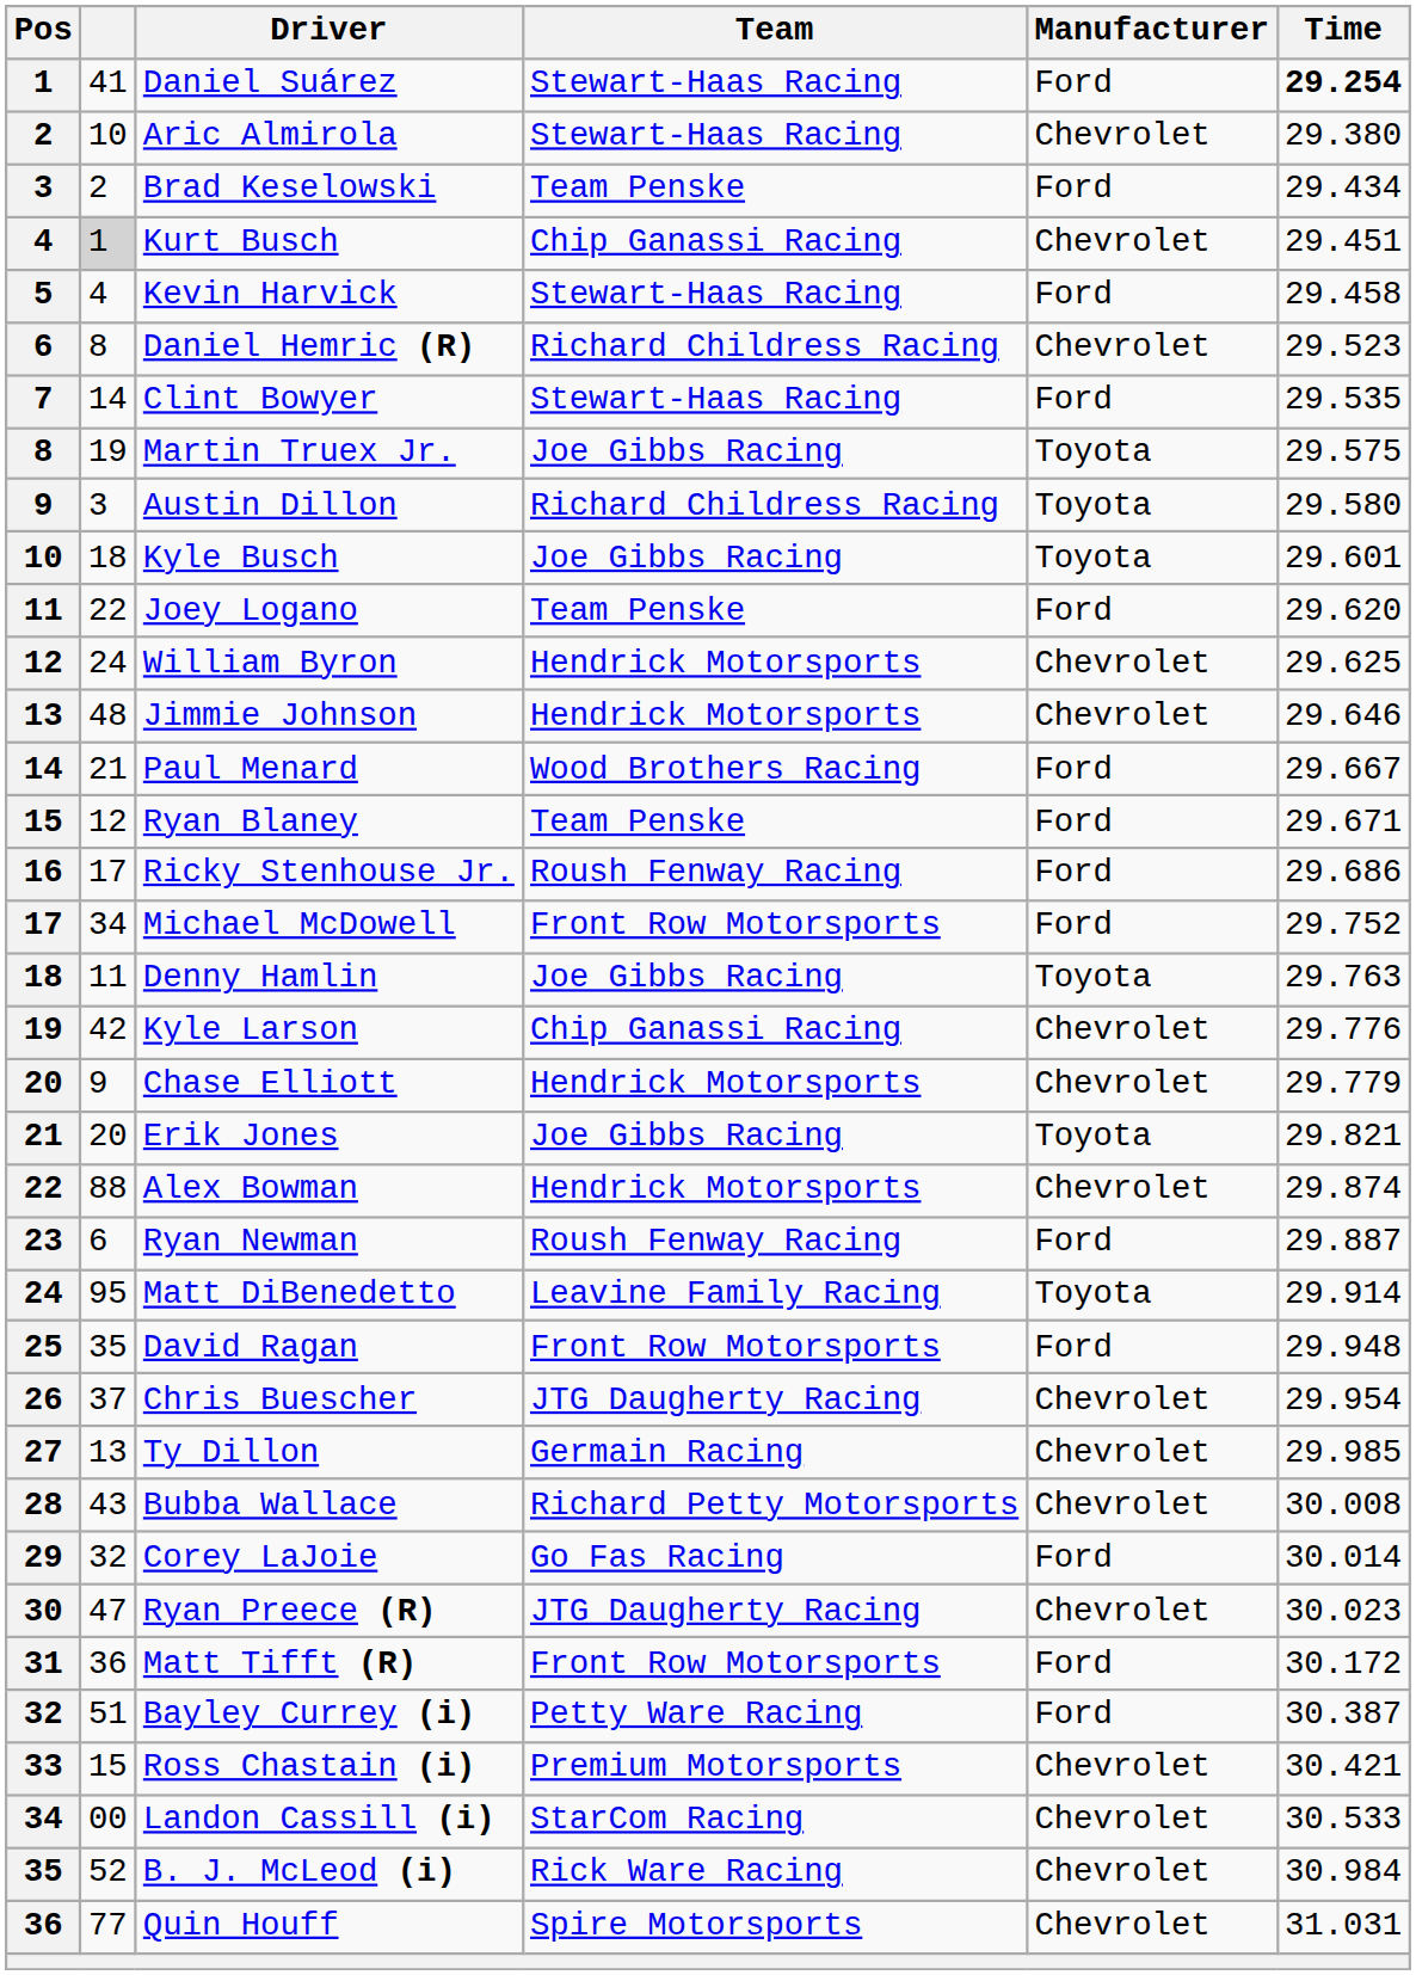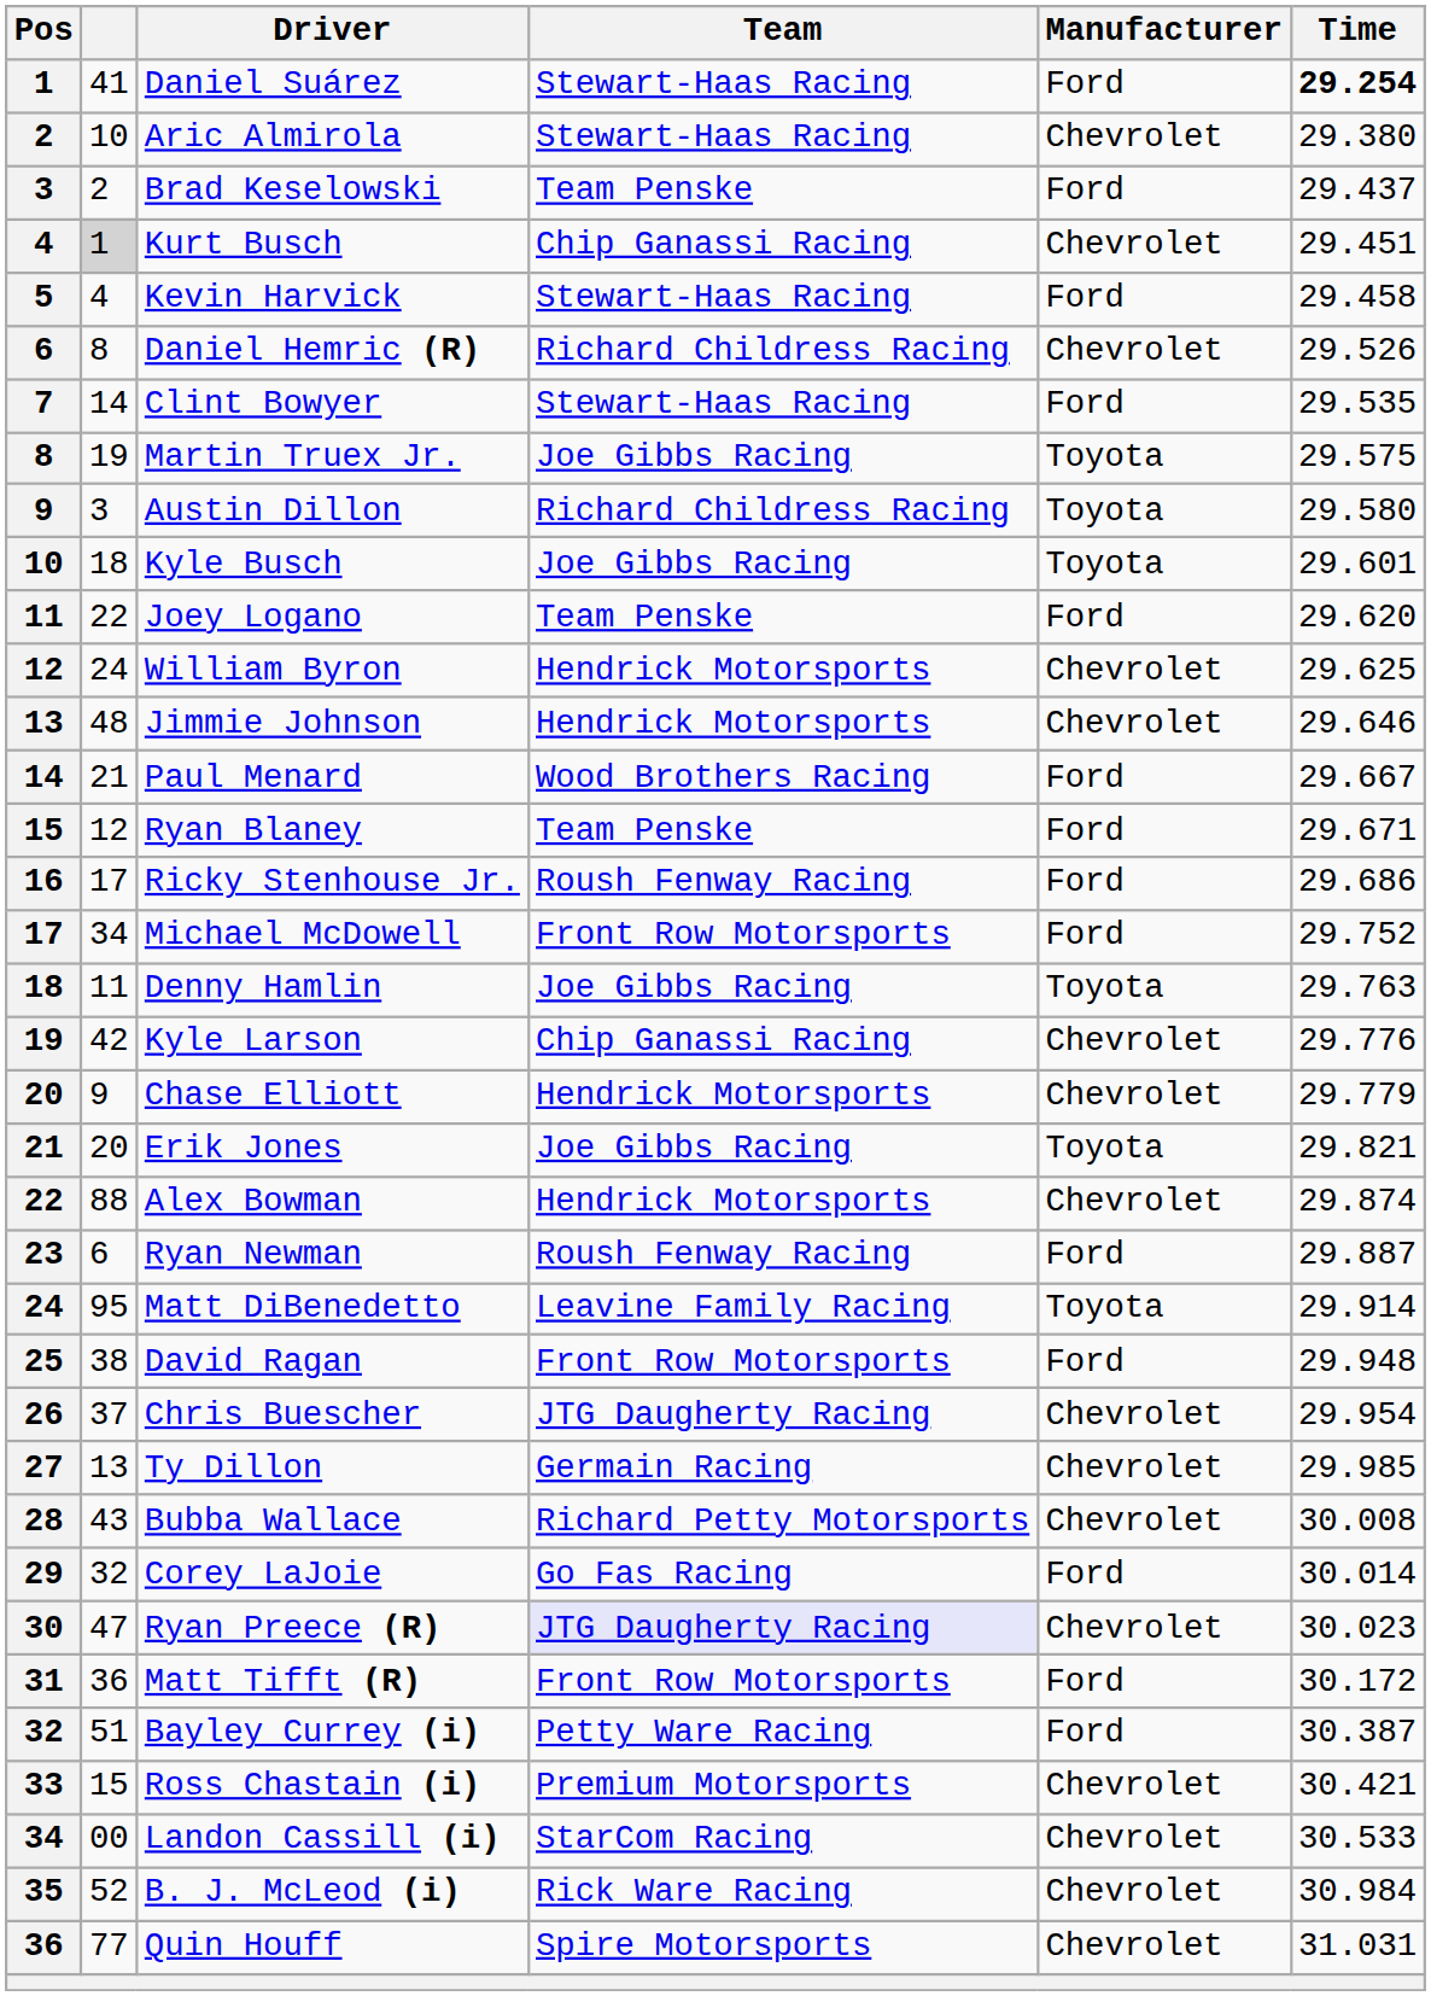 <table class="wikitable" style="font-size:95%">
 <tr>
 <th>Pos</th>
 <th></th>
 <th>Driver</th>
 <th>Team</th>
 <th>Manufacturer</th>
 <th>Time</th>
 </tr>
 <tr>
 <th>1</th>
 <td>41</td>
 <td><a href='#'>Daniel Suárez</a></td>
 <td><a href='#'>Stewart-Haas Racing</a></td>
 <td>Ford</td>
 <td><strong>29.254</strong></td>
 </tr>
 <tr>
 <th>2</th>
 <td>10</td>
 <td><a href='#'>Aric Almirola</a></td>
 <td><a href='#'>Stewart-Haas Racing</a></td>
 <td>Chevrolet</td>
 <td>29.380</td>
 </tr>
 <tr>
 <th>3</th>
 <td>2</td>
 <td><a href='#'>Brad Keselowski</a></td>
 <td><a href='#'>Team Penske</a></td>
 <td>Ford</td>
-<td>29.434</td>
+<td>29.437</td>
 </tr>
 <tr>
 <th>4</th>
 <td style="background: lightgrey;">1</td>
 <td><a href='#'>Kurt Busch</a></td>
 <td><a href='#'>Chip Ganassi Racing</a></td>
 <td>Chevrolet</td>
 <td>29.451</td>
 </tr>
 <tr>
 <th>5</th>
 <td>4</td>
 <td><a href='#'>Kevin Harvick</a></td>
 <td><a href='#'>Stewart-Haas Racing</a></td>
 <td>Ford</td>
 <td>29.458</td>
 </tr>
 <tr>
 <th>6</th>
 <td>8</td>
 <td><a href='#'>Daniel Hemric</a> <strong>(R)</strong></td>
 <td><a href='#'>Richard Childress Racing</a></td>
 <td>Chevrolet</td>
-<td>29.523</td>
+<td>29.526</td>
 </tr>
 <tr>
 <th>7</th>
 <td>14</td>
 <td><a href='#'>Clint Bowyer</a></td>
 <td><a href='#'>Stewart-Haas Racing</a></td>
 <td>Ford</td>
 <td>29.535</td>
 </tr>
 <tr>
 <th>8</th>
 <td>19</td>
 <td><a href='#'>Martin Truex Jr.</a></td>
 <td><a href='#'>Joe Gibbs Racing</a></td>
 <td>Toyota</td>
 <td>29.575</td>
 </tr>
 <tr>
 <th>9</th>
 <td>3</td>
 <td><a href='#'>Austin Dillon</a></td>
 <td><a href='#'>Richard Childress Racing</a></td>
 <td>Toyota</td>
 <td>29.580</td>
 </tr>
 <tr>
 <th>10</th>
 <td>18</td>
 <td><a href='#'>Kyle Busch</a></td>
 <td><a href='#'>Joe Gibbs Racing</a></td>
 <td>Toyota</td>
 <td>29.601</td>
 </tr>
 <tr>
 <th>11</th>
 <td>22</td>
 <td><a href='#'>Joey Logano</a></td>
 <td><a href='#'>Team Penske</a></td>
 <td>Ford</td>
 <td>29.620</td>
 </tr>
 <tr>
 <th>12</th>
 <td>24</td>
 <td><a href='#'>William Byron</a></td>
 <td><a href='#'>Hendrick Motorsports</a></td>
 <td>Chevrolet</td>
 <td>29.625</td>
 </tr>
 <tr>
 <th>13</th>
 <td>48</td>
 <td><a href='#'>Jimmie Johnson</a></td>
 <td><a href='#'>Hendrick Motorsports</a></td>
 <td>Chevrolet</td>
 <td>29.646</td>
 </tr>
 <tr>
 <th>14</th>
 <td>21</td>
 <td><a href='#'>Paul Menard</a></td>
 <td><a href='#'>Wood Brothers Racing</a></td>
 <td>Ford</td>
 <td>29.667</td>
 </tr>
 <tr>
 <th>15</th>
 <td>12</td>
 <td><a href='#'>Ryan Blaney</a></td>
 <td><a href='#'>Team Penske</a></td>
 <td>Ford</td>
 <td>29.671</td>
 </tr>
 <tr>
 <th>16</th>
 <td>17</td>
 <td><a href='#'>Ricky Stenhouse Jr.</a></td>
 <td><a href='#'>Roush Fenway Racing</a></td>
 <td>Ford</td>
 <td>29.686</td>
 </tr>
 <tr>
 <th>17</th>
 <td>34</td>
 <td><a href='#'>Michael McDowell</a></td>
 <td><a href='#'>Front Row Motorsports</a></td>
 <td>Ford</td>
 <td>29.752</td>
 </tr>
 <tr>
 <th>18</th>
 <td>11</td>
 <td><a href='#'>Denny Hamlin</a></td>
 <td><a href='#'>Joe Gibbs Racing</a></td>
 <td>Toyota</td>
 <td>29.763</td>
 </tr>
 <tr>
 <th>19</th>
 <td>42</td>
 <td><a href='#'>Kyle Larson</a></td>
 <td><a href='#'>Chip Ganassi Racing</a></td>
 <td>Chevrolet</td>
 <td>29.776</td>
 </tr>
 <tr>
 <th>20</th>
 <td>9</td>
 <td><a href='#'>Chase Elliott</a></td>
 <td><a href='#'>Hendrick Motorsports</a></td>
 <td>Chevrolet</td>
 <td>29.779</td>
 </tr>
 <tr>
 <th>21</th>
 <td>20</td>
 <td><a href='#'>Erik Jones</a></td>
 <td><a href='#'>Joe Gibbs Racing</a></td>
 <td>Toyota</td>
 <td>29.821</td>
 </tr>
 <tr>
 <th>22</th>
 <td>88</td>
 <td><a href='#'>Alex Bowman</a></td>
 <td><a href='#'>Hendrick Motorsports</a></td>
 <td>Chevrolet</td>
 <td>29.874</td>
 </tr>
 <tr>
 <th>23</th>
 <td>6</td>
 <td><a href='#'>Ryan Newman</a></td>
 <td><a href='#'>Roush Fenway Racing</a></td>
 <td>Ford</td>
 <td>29.887</td>
 </tr>
 <tr>
 <th>24</th>
 <td>95</td>
 <td><a href='#'>Matt DiBenedetto</a></td>
 <td><a href='#'>Leavine Family Racing</a></td>
 <td>Toyota</td>
 <td>29.914</td>
 </tr>
 <tr>
 <th>25</th>
-<td>35</td>
+<td>38</td>
 <td><a href='#'>David Ragan</a></td>
 <td><a href='#'>Front Row Motorsports</a></td>
 <td>Ford</td>
 <td>29.948</td>
 </tr>
 <tr>
 <th>26</th>
 <td>37</td>
 <td><a href='#'>Chris Buescher</a></td>
 <td><a href='#'>JTG Daugherty Racing</a></td>
 <td>Chevrolet</td>
 <td>29.954</td>
 </tr>
 <tr>
 <th>27</th>
 <td>13</td>
 <td><a href='#'>Ty Dillon</a></td>
 <td><a href='#'>Germain Racing</a></td>
 <td>Chevrolet</td>
 <td>29.985</td>
 </tr>
 <tr>
 <th>28</th>
 <td>43</td>
 <td><a href='#'>Bubba Wallace</a></td>
 <td><a href='#'>Richard Petty Motorsports</a></td>
 <td>Chevrolet</td>
 <td>30.008</td>
 </tr>
 <tr>
 <th>29</th>
 <td>32</td>
 <td><a href='#'>Corey LaJoie</a></td>
 <td><a href='#'>Go Fas Racing</a></td>
 <td>Ford</td>
 <td>30.014</td>
 </tr>
 <tr>
 <th>30</th>
 <td>47</td>
 <td><a href='#'>Ryan Preece</a> <strong>(R)</strong></td>
-<td><a href='#'>JTG Daugherty Racing</a></td>
+<td style="background: lavender;"><a href='#'>JTG Daugherty Racing</a></td>
 <td>Chevrolet</td>
 <td>30.023</td>
 </tr>
 <tr>
 <th>31</th>
 <td>36</td>
 <td><a href='#'>Matt Tifft</a> <strong>(R)</strong></td>
 <td><a href='#'>Front Row Motorsports</a></td>
 <td>Ford</td>
 <td>30.172</td>
 </tr>
 <tr>
 <th>32</th>
 <td>51</td>
 <td><a href='#'>Bayley Currey</a> <strong>(i)</strong></td>
 <td><a href='#'>Petty Ware Racing</a></td>
 <td>Ford</td>
 <td>30.387</td>
 </tr>
 <tr>
 <th>33</th>
 <td>15</td>
 <td><a href='#'>Ross Chastain</a> <strong>(i)</strong></td>
 <td><a href='#'>Premium Motorsports</a></td>
 <td>Chevrolet</td>
 <td>30.421</td>
 </tr>
 <tr>
 <th>34</th>
 <td>00</td>
 <td><a href='#'>Landon Cassill</a> <strong>(i)</strong></td>
 <td><a href='#'>StarCom Racing</a></td>
 <td>Chevrolet</td>
 <td>30.533</td>
 </tr>
 <tr>
 <th>35</th>
 <td>52</td>
 <td><a href='#'>B. J. McLeod</a> <strong>(i)</strong></td>
 <td><a href='#'>Rick Ware Racing</a></td>
 <td>Chevrolet</td>
 <td>30.984</td>
 </tr>
 <tr>
 <th>36</th>
 <td>77</td>
 <td><a href='#'>Quin Houff</a></td>
 <td><a href='#'>Spire Motorsports</a></td>
 <td>Chevrolet</td>
 <td>31.031</td>
 </tr>
 <tr>
 <th colspan="6"></th>
 </tr>
 </table>
